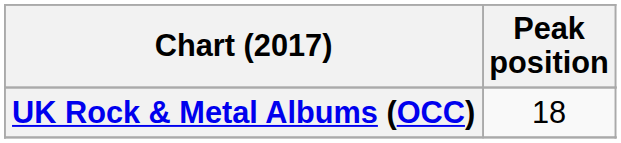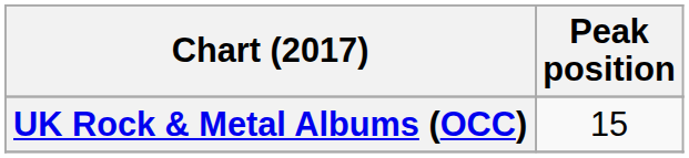 <table class="wikitable sortable plainrowheaders" style="text-align:center">
 <tr>
 <th scope="col">Chart (2017)</th>
 <th scope="col">Peak<br> position</th>
 </tr>
 <tr>
 </tr>
 <tr>
 <th scope="row"><a href='#'>UK Rock & Metal Albums</a> (<a href='#'>OCC</a>)</th>
-<td>18</td>
+<td>15</td>
 </tr>
 <tr>
 </tr>
 <tr>
 </tr>
 <tr>
 </tr>
 </table>
